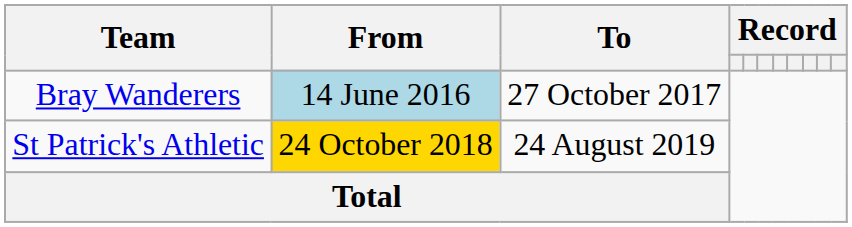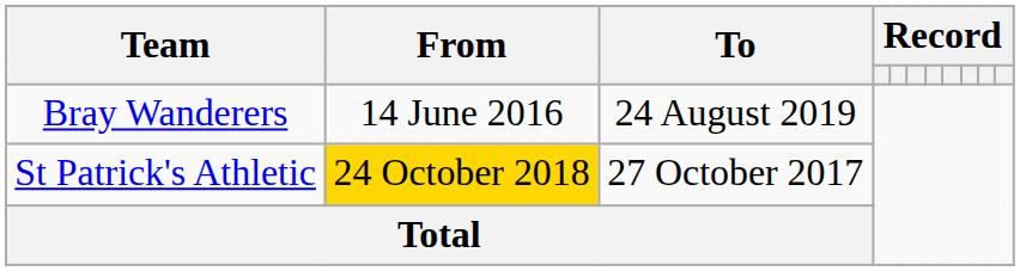 <table class="wikitable" style="text-align: center">
 <tr>
 <th rowspan="2">Team</th>
 <th rowspan="2">From</th>
 <th rowspan="2">To</th>
 <th colspan="8">Record</th>
 </tr>
 <tr>
 <th></th>
 <th></th>
 <th></th>
 <th></th>
 <th></th>
 <th></th>
 <th></th>
 <th></th>
 </tr>
 <tr>
 <td><a href='#'>Bray Wanderers</a></td>
-<td style="background: lightblue;">14 June 2016</td>
-<td>27 October 2017<br></td>
+<td>14 June 2016</td>
+<td>24 August 2019<br></td>
 </tr>
 <tr>
 <td><a href='#'>St Patrick's Athletic</a></td>
 <td style="background: gold;">24 October 2018</td>
-<td>24 August 2019<br></td>
+<td>27 October 2017<br></td>
 </tr>
 <tr>
 <th colspan="3">Total<br></th>
 </tr>
 </table>
